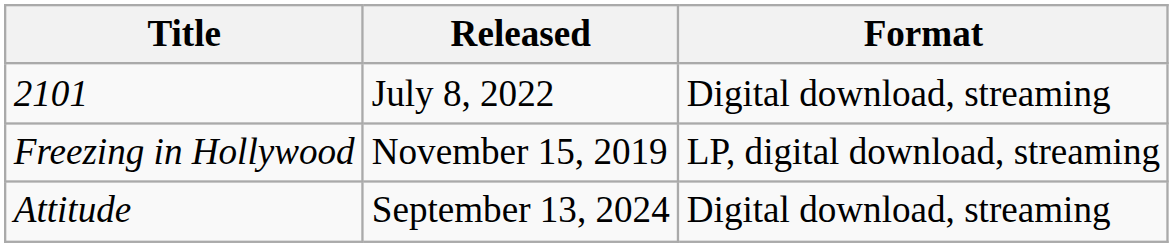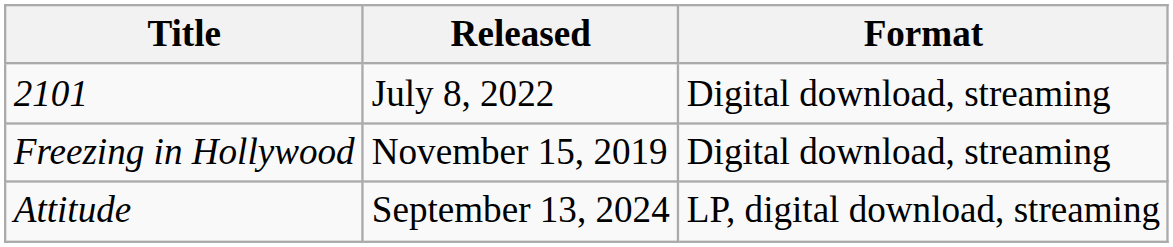 <table class="wikitable">
 <tr>
 <th>Title</th>
 <th>Released</th>
 <th>Format</th>
 </tr>
 <tr>
 <td><em>2101</em></td>
 <td>July 8, 2022</td>
 <td>Digital download, streaming</td>
 </tr>
 <tr>
 <td><em>Freezing in Hollywood</em></td>
 <td>November 15, 2019</td>
-<td>LP, digital download, streaming</td>
+<td>Digital download, streaming</td>
 </tr>
 <tr>
 <td><em>Attitude</em></td>
 <td>September 13, 2024</td>
-<td>Digital download, streaming</td>
+<td>LP, digital download, streaming</td>
 </tr>
 </table>
